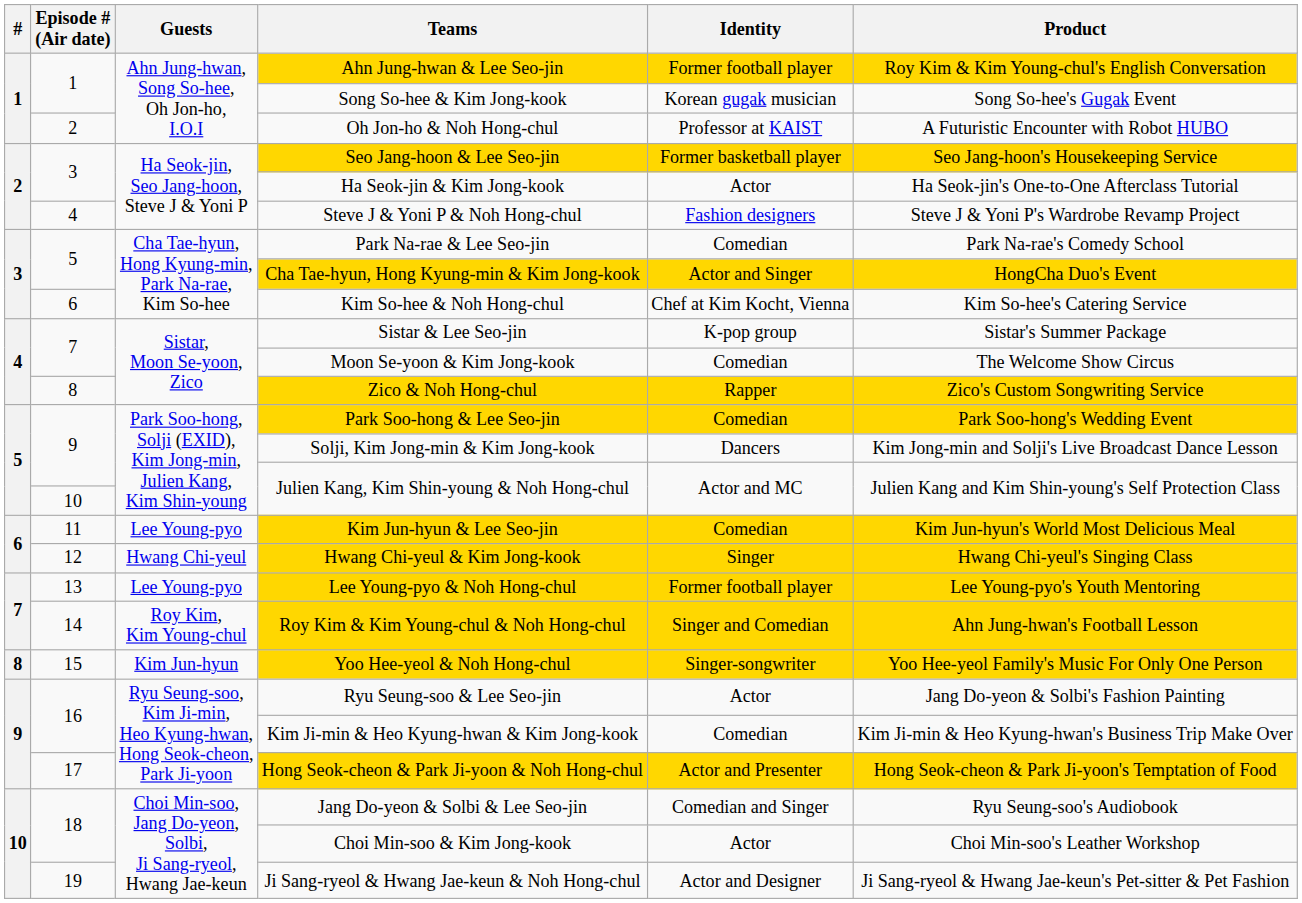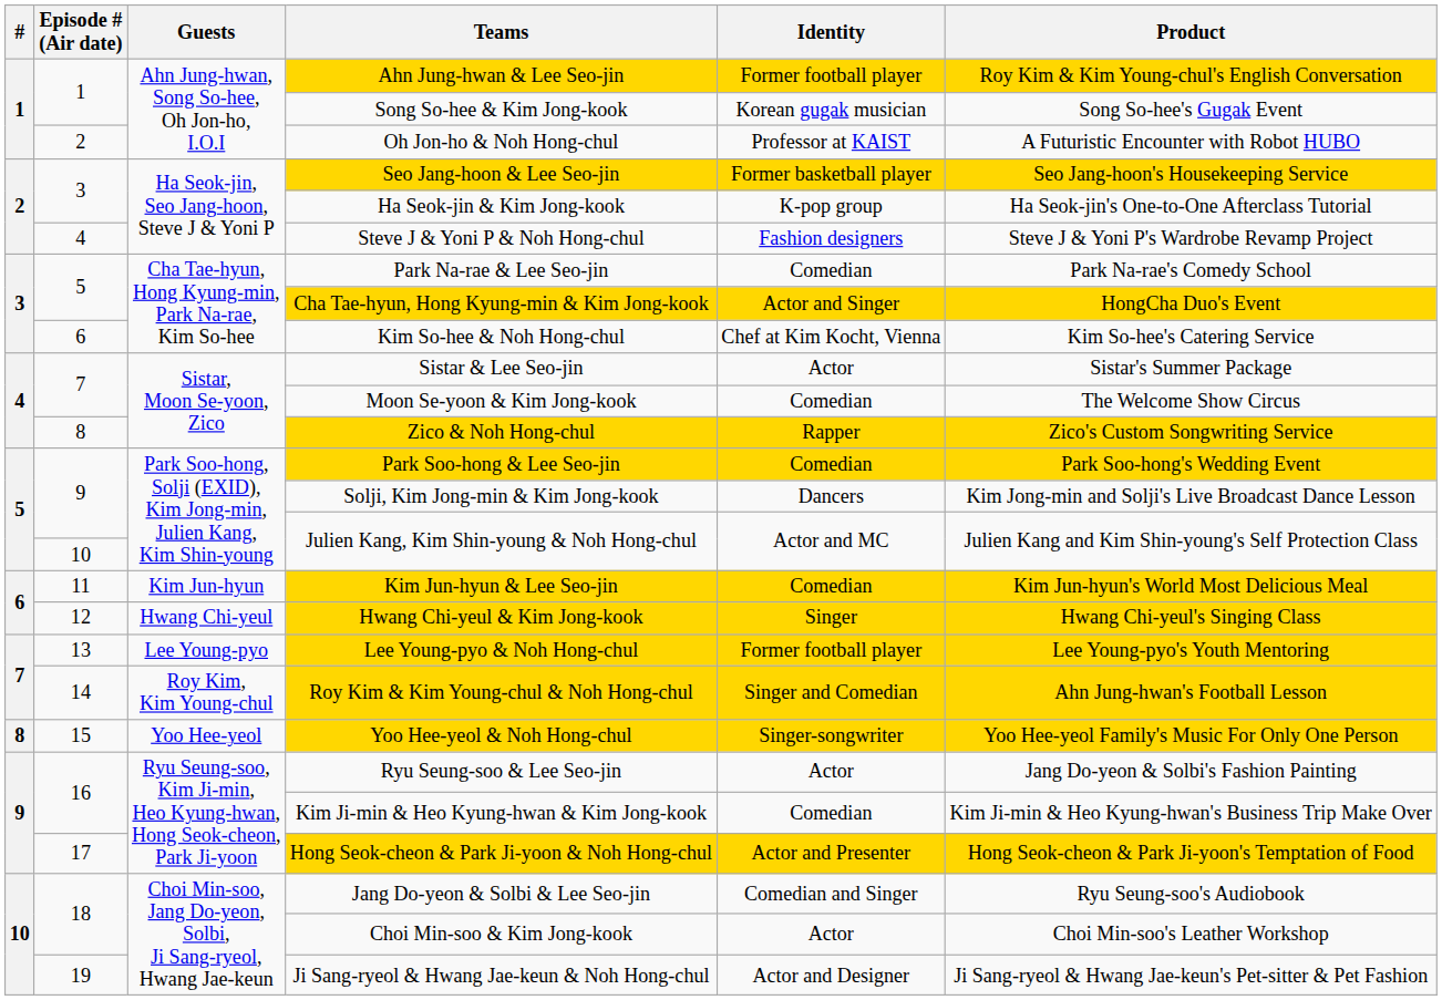 <table class="wikitable" style="text-align:center;">
 <tr>
 <th>#<br></th>
 <th>Episode #<br>(Air date)</th>
 <th>Guests</th>
 <th>Teams</th>
 <th>Identity</th>
 <th>Product</th>
 </tr>
 <tr>
 <th rowspan="3">1<br></th>
 <td rowspan="2">1<br></td>
 <td rowspan="3"><a href='#'>Ahn Jung-hwan</a>,<br><a href='#'>Song So-hee</a>,<br>Oh Jon-ho,<br><a href='#'>I.O.I</a> </td>
 <td style="background:gold;">Ahn Jung-hwan & Lee Seo-jin</td>
 <td style="background:gold;">Former football player</td>
 <td style="background:gold;">Roy Kim & Kim Young-chul's English Conversation</td>
 </tr>
 <tr>
 <td>Song So-hee & Kim Jong-kook</td>
 <td>Korean <a href='#'>gugak</a> musician</td>
 <td>Song So-hee's <a href='#'>Gugak</a> Event</td>
 </tr>
 <tr>
 <td>2<br></td>
 <td>Oh Jon-ho & Noh Hong-chul</td>
 <td>Professor at <a href='#'>KAIST</a></td>
 <td>A Futuristic Encounter with Robot <a href='#'>HUBO</a></td>
 </tr>
 <tr>
 <th rowspan="3">2<br></th>
 <td rowspan="2">3<br></td>
 <td rowspan="3"><a href='#'>Ha Seok-jin</a>,<br><a href='#'>Seo Jang-hoon</a>,<br>Steve J & Yoni P</td>
 <td style="background:gold;">Seo Jang-hoon & Lee Seo-jin</td>
 <td style="background:gold;">Former basketball player</td>
 <td style="background:gold;">Seo Jang-hoon's Housekeeping Service</td>
 </tr>
 <tr>
 <td>Ha Seok-jin & Kim Jong-kook</td>
-<td>Actor</td>
+<td>K-pop group</td>
 <td>Ha Seok-jin's One-to-One Afterclass Tutorial</td>
 </tr>
 <tr>
 <td>4<br></td>
 <td>Steve J & Yoni P & Noh Hong-chul</td>
 <td><a href='#'>Fashion designers</a></td>
 <td>Steve J & Yoni P's Wardrobe Revamp Project</td>
 </tr>
 <tr>
 <th rowspan="3">3<br></th>
 <td rowspan="2">5<br></td>
 <td rowspan="3"><a href='#'>Cha Tae-hyun</a>,<br><a href='#'>Hong Kyung-min</a>,<br><a href='#'>Park Na-rae</a>,<br>Kim So-hee</td>
 <td>Park Na-rae & Lee Seo-jin</td>
 <td>Comedian</td>
 <td>Park Na-rae's Comedy School</td>
 </tr>
 <tr>
 <td style="background:gold;">Cha Tae-hyun, Hong Kyung-min & Kim Jong-kook</td>
 <td style="background:gold;">Actor and Singer</td>
 <td style="background:gold;">HongCha Duo's Event</td>
 </tr>
 <tr>
 <td>6<br></td>
 <td>Kim So-hee & Noh Hong-chul</td>
 <td>Chef at Kim Kocht, Vienna</td>
 <td>Kim So-hee's Catering Service</td>
 </tr>
 <tr>
 <th rowspan="3">4<br></th>
 <td rowspan="2">7<br></td>
 <td rowspan="3"><a href='#'>Sistar</a>,<br><a href='#'>Moon Se-yoon</a>,<br><a href='#'>Zico</a></td>
 <td>Sistar & Lee Seo-jin</td>
-<td>K-pop group</td>
+<td>Actor</td>
 <td>Sistar's Summer Package</td>
 </tr>
 <tr>
 <td>Moon Se-yoon & Kim Jong-kook</td>
 <td>Comedian</td>
 <td>The Welcome Show Circus</td>
 </tr>
 <tr>
 <td>8<br></td>
 <td style="background:gold;">Zico & Noh Hong-chul</td>
 <td style="background:gold;">Rapper</td>
 <td style="background:gold;">Zico's Custom Songwriting Service</td>
 </tr>
 <tr>
 <th rowspan="4">5<br></th>
 <td rowspan="3">9<br></td>
 <td rowspan="4"><a href='#'>Park Soo-hong</a>,<br><a href='#'>Solji</a> (<a href='#'>EXID</a>),<br><a href='#'>Kim Jong-min</a>,<br><a href='#'>Julien Kang</a>,<br><a href='#'>Kim Shin-young</a></td>
 <td style="background:gold;">Park Soo-hong & Lee Seo-jin</td>
 <td style="background:gold;">Comedian</td>
 <td style="background:gold;">Park Soo-hong's Wedding Event</td>
 </tr>
 <tr>
 <td>Solji, Kim Jong-min & Kim Jong-kook</td>
 <td>Dancers</td>
 <td>Kim Jong-min and Solji's Live Broadcast Dance Lesson</td>
 </tr>
 <tr>
 <td rowspan="2">Julien Kang, Kim Shin-young & Noh Hong-chul</td>
 <td rowspan="2">Actor and MC</td>
 <td rowspan="2">Julien Kang and Kim Shin-young's Self Protection Class</td>
 </tr>
 <tr>
 <td>10<br></td>
 </tr>
 <tr>
 <th rowspan="2">6<br></th>
 <td>11<br></td>
-<td><a href='#'>Lee Young-pyo</a></td>
+<td><a href='#'>Kim Jun-hyun</a></td>
 <td style="background:gold;">Kim Jun-hyun & Lee Seo-jin</td>
 <td style="background:gold;">Comedian</td>
 <td style="background:gold;">Kim Jun-hyun's World Most Delicious Meal</td>
 </tr>
 <tr>
 <td>12<br></td>
 <td><a href='#'>Hwang Chi-yeul</a></td>
 <td style="background:gold;">Hwang Chi-yeul & Kim Jong-kook</td>
 <td style="background:gold;">Singer</td>
 <td style="background:gold;">Hwang Chi-yeul's Singing Class</td>
 </tr>
 <tr>
 <th rowspan="2">7<br></th>
 <td>13<br></td>
 <td><a href='#'>Lee Young-pyo</a></td>
 <td style="background:gold;">Lee Young-pyo & Noh Hong-chul</td>
 <td style="background:gold;">Former football player</td>
 <td style="background:gold;">Lee Young-pyo's Youth Mentoring</td>
 </tr>
 <tr>
 <td>14<br></td>
 <td><a href='#'>Roy Kim</a>,<br><a href='#'>Kim Young-chul</a></td>
 <td style="background:gold;">Roy Kim & Kim Young-chul & Noh Hong-chul</td>
 <td style="background:gold;">Singer and Comedian</td>
 <td style="background:gold;">Ahn Jung-hwan's Football Lesson</td>
 </tr>
 <tr>
 <th>8<br></th>
 <td>15<br></td>
-<td><a href='#'>Kim Jun-hyun</a></td>
+<td><a href='#'>Yoo Hee-yeol</a></td>
 <td style="background:gold;">Yoo Hee-yeol & Noh Hong-chul</td>
 <td style="background:gold;">Singer-songwriter</td>
 <td style="background:gold;">Yoo Hee-yeol Family's Music For Only One Person</td>
 </tr>
 <tr>
 <th rowspan="3">9<br></th>
 <td rowspan="2">16<br></td>
 <td rowspan="3"><a href='#'>Ryu Seung-soo</a>,<br><a href='#'>Kim Ji-min</a>,<br><a href='#'>Heo Kyung-hwan</a>,<br><a href='#'>Hong Seok-cheon</a>,<br><a href='#'>Park Ji-yoon</a></td>
 <td>Ryu Seung-soo & Lee Seo-jin</td>
 <td>Actor</td>
 <td>Jang Do-yeon & Solbi's Fashion Painting</td>
 </tr>
 <tr>
 <td>Kim Ji-min & Heo Kyung-hwan & Kim Jong-kook</td>
 <td>Comedian</td>
 <td>Kim Ji-min & Heo Kyung-hwan's Business Trip Make Over</td>
 </tr>
 <tr>
 <td>17<br></td>
 <td style="background:gold;">Hong Seok-cheon & Park Ji-yoon & Noh Hong-chul</td>
 <td style="background:gold;">Actor and Presenter</td>
 <td style="background:gold;">Hong Seok-cheon & Park Ji-yoon's Temptation of Food</td>
 </tr>
 <tr>
 <th rowspan="3">10</th>
 <td rowspan="2">18<br></td>
 <td rowspan="3"><a href='#'>Choi Min-soo</a>,<br><a href='#'>Jang Do-yeon</a>,<br><a href='#'>Solbi</a>,<br><a href='#'>Ji Sang-ryeol</a>,<br>Hwang Jae-keun</td>
 <td>Jang Do-yeon & Solbi & Lee Seo-jin</td>
 <td>Comedian and Singer</td>
 <td>Ryu Seung-soo's Audiobook</td>
 </tr>
 <tr>
 <td>Choi Min-soo & Kim Jong-kook</td>
 <td>Actor</td>
 <td>Choi Min-soo's Leather Workshop</td>
 </tr>
 <tr>
 <td>19<br></td>
 <td>Ji Sang-ryeol & Hwang Jae-keun & Noh Hong-chul</td>
 <td>Actor and Designer</td>
 <td>Ji Sang-ryeol & Hwang Jae-keun's Pet-sitter & Pet Fashion</td>
 </tr>
 </table>
